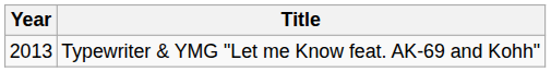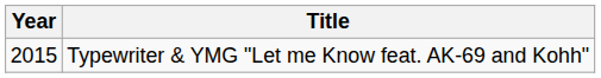 <table class="wikitable">
 <tr>
 <th>Year</th>
 <th>Title</th>
 </tr>
 <tr>
-<td>2013</td>
+<td>2015</td>
 <td>Typewriter & YMG "Let me Know feat. AK-69 and Kohh"</td>
 </tr>
 </table>
